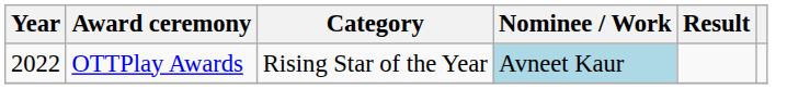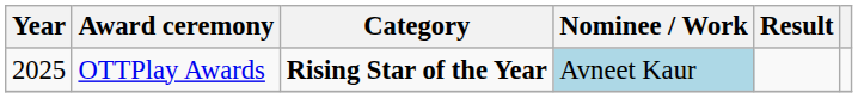 <table class="wikitable plainrowheaders sortable">
 <tr>
 <th scope="col">Year</th>
 <th scope="col">Award ceremony</th>
 <th scope="col">Category</th>
 <th scope="col">Nominee / Work</th>
 <th scope="col">Result</th>
 <th scope="col" class="unsortable"></th>
 </tr>
 <tr>
-<td>2022</td>
+<td>2025</td>
 <td><a href='#'>OTTPlay Awards</a></td>
-<td>Rising Star of the Year</td>
+<td><strong>Rising Star of the Year</strong></td>
 <td style="background: lightblue;">Avneet Kaur</td>
 <td></td>
 <td style="text-align: center;"></td>
 </tr>
 <tr>
 </tr>
 </table>
